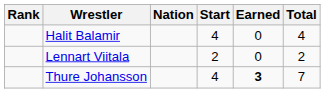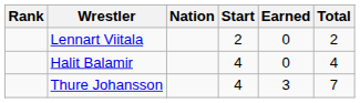 <table class="wikitable sortable" style="text-align:center;">
 <tr>
 <th>Rank</th>
 <th>Wrestler</th>
 <th>Nation</th>
 <th>Start</th>
 <th>Earned</th>
 <th>Total</th>
 </tr>
 <tr>
 <td></td>
+<td align=left><a href='#'>Lennart Viitala</a></td>
+<td align=left></td>
+<td>2</td>
+<td>0</td>
+<td>2</td>
+</tr>
+<tr>
+<td></td>
 <td align=left><a href='#'>Halit Balamir</a></td>
 <td align=left></td>
 <td>4</td>
 <td>0</td>
 <td>4</td>
 </tr>
 <tr>
 <td></td>
-<td align=left><a href='#'>Lennart Viitala</a></td>
-<td align=left></td>
-<td>2</td>
-<td>0</td>
-<td>2</td>
-</tr>
-<tr>
-<td></td>
 <td align=left><a href='#'>Thure Johansson</a></td>
 <td align=left></td>
 <td>4</td>
-<td><strong>3</strong></td>
+<td>3</td>
 <td>7</td>
 </tr>
 </table>
